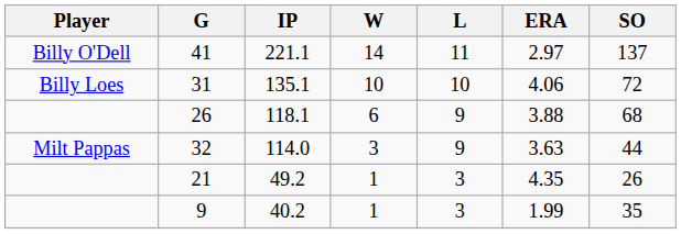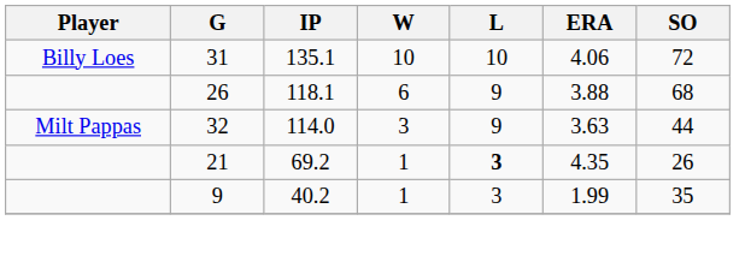 <table class="wikitable sortable">
 <tr>
 <th bgcolor="#DDDDFF" width="16%">Player</th>
 <th bgcolor="#DDDDFF" width="9%">G</th>
 <th bgcolor="#DDDDFF" width="9%">IP</th>
 <th bgcolor="#DDDDFF" width="9%">W</th>
 <th bgcolor="#DDDDFF" width="9%">L</th>
 <th bgcolor="#DDDDFF" width="9%">ERA</th>
 <th bgcolor="#DDDDFF" width="9%">SO</th>
-</tr>
-<tr align="center">
-<td><a href='#'>Billy O'Dell</a></td>
-<td>41</td>
-<td>221.1</td>
-<td>14</td>
-<td>11</td>
-<td>2.97</td>
-<td>137</td>
 </tr>
 <tr align=center>
 <td><a href='#'>Billy Loes</a></td>
 <td>31</td>
 <td>135.1</td>
 <td>10</td>
 <td>10</td>
 <td>4.06</td>
 <td>72</td>
 </tr>
 <tr align=center>
 <td></td>
 <td>26</td>
 <td>118.1</td>
 <td>6</td>
 <td>9</td>
 <td>3.88</td>
 <td>68</td>
 </tr>
 <tr align="center">
 <td><a href='#'>Milt Pappas</a></td>
 <td>32</td>
 <td>114.0</td>
 <td>3</td>
 <td>9</td>
 <td>3.63</td>
 <td>44</td>
 </tr>
 <tr align=center>
 <td></td>
 <td>21</td>
-<td>49.2</td>
+<td>69.2</td>
 <td>1</td>
-<td>3</td>
+<td><strong>3</strong></td>
 <td>4.35</td>
 <td>26</td>
 </tr>
 <tr align="center">
 <td></td>
 <td>9</td>
 <td>40.2</td>
 <td>1</td>
 <td>3</td>
 <td>1.99</td>
 <td>35</td>
 </tr>
 <tr align="center">
 </tr>
 </table>
